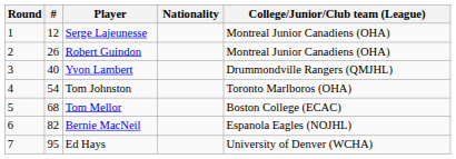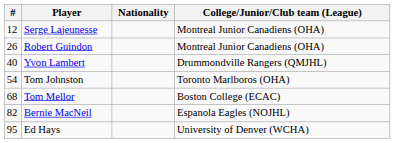 <table class="wikitable">
 <tr align="center">
-<th bgcolor="#DDDDFF" width="4.0%">Round</th>
 <th bgcolor="#DDDDFF" width="4.0%">#</th>
 <th bgcolor="#DDDDFF" width="21.0%">Player</th>
 <th bgcolor="#DDDDFF" width="14.5%">Nationality</th>
 <th bgcolor="#DDDDFF" width="50.0%">College/Junior/Club team (League)</th>
 </tr>
 <tr>
-<td>1</td>
 <td>12</td>
 <td><a href='#'>Serge Lajeunesse</a></td>
 <td></td>
 <td>Montreal Junior Canadiens (OHA)</td>
 </tr>
 <tr>
-<td>2</td>
 <td>26</td>
 <td><a href='#'>Robert Guindon</a></td>
 <td></td>
 <td>Montreal Junior Canadiens (OHA)</td>
 </tr>
 <tr>
-<td>3</td>
 <td>40</td>
 <td><a href='#'>Yvon Lambert</a></td>
 <td></td>
 <td>Drummondville Rangers (QMJHL)</td>
 </tr>
 <tr>
-<td>4</td>
 <td>54</td>
 <td>Tom Johnston</td>
 <td></td>
 <td>Toronto Marlboros (OHA)</td>
 </tr>
 <tr>
-<td>5</td>
 <td>68</td>
 <td><a href='#'>Tom Mellor</a></td>
 <td></td>
 <td>Boston College (ECAC)</td>
 </tr>
 <tr>
-<td>6</td>
 <td>82</td>
 <td><a href='#'>Bernie MacNeil</a></td>
 <td></td>
 <td>Espanola Eagles (NOJHL)</td>
 </tr>
 <tr>
-<td>7</td>
 <td>95</td>
 <td>Ed Hays</td>
 <td></td>
 <td>University of Denver (WCHA)</td>
 </tr>
 </table>
